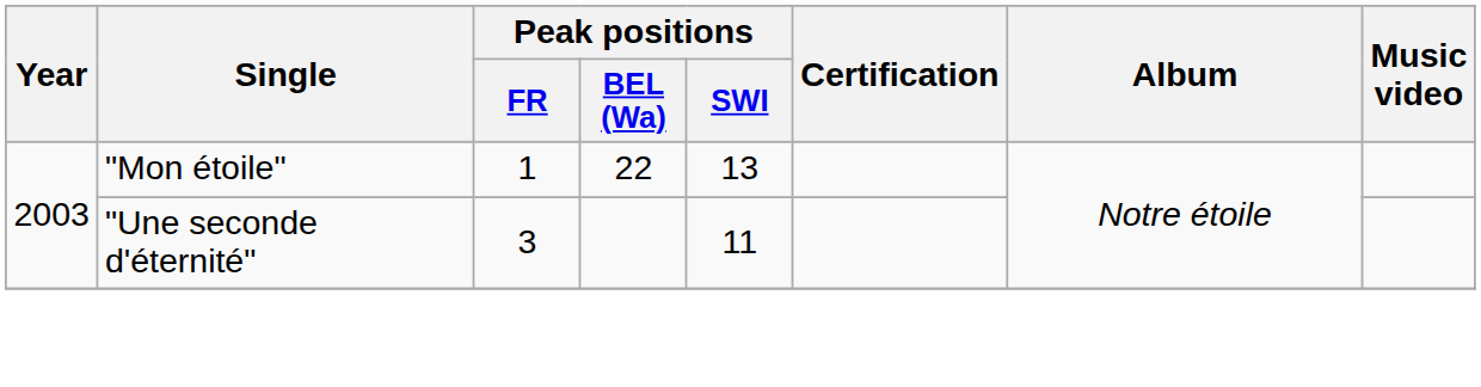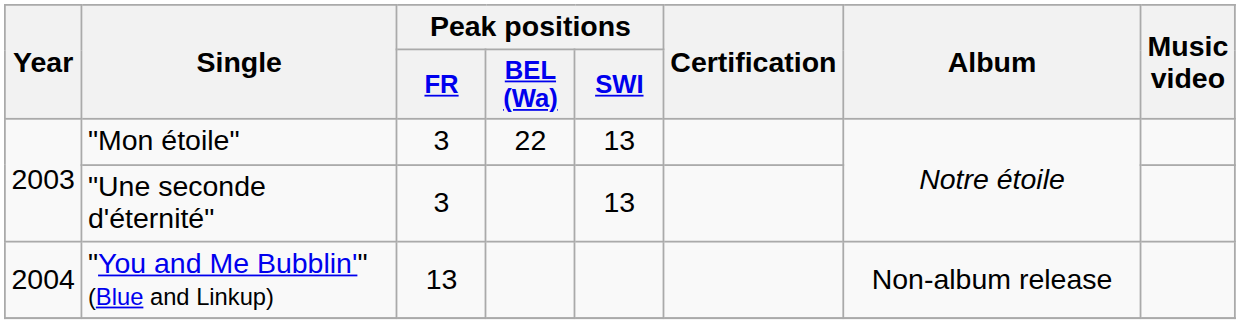 <table class="wikitable">
 <tr>
 <th align="center" rowspan="2" width="10">Year</th>
 <th align="center" rowspan="2" width="170">Single</th>
 <th align="center" colspan="3" width="20">Peak positions</th>
 <th align="center" rowspan="2" width="70">Certification</th>
 <th align="center" rowspan="2" width="160">Album</th>
 <th align="center" rowspan="2" width="20">Music<br>video</th>
 </tr>
 <tr>
 <th scope="col" style="width:3em;font-size:90%;"><a href='#'>FR</a><br></th>
 <th scope="col" style="width:3em;font-size:90%;"><a href='#'>BEL <br>(Wa)</a><br></th>
 <th scope="col" style="width:3em;font-size:90%;"><a href='#'>SWI</a><br></th>
 </tr>
 <tr>
 <td style="text-align:center;" rowspan=2>2003</td>
 <td>"Mon étoile"</td>
-<td style="text-align:center;">1</td>
+<td style="text-align:center;">3</td>
 <td style="text-align:center;">22</td>
 <td style="text-align:center;">13</td>
 <td style="text-align:center;"></td>
 <td style="text-align:center;" rowspan=2><em>Notre étoile</em></td>
 <td style="text-align:center;"></td>
 </tr>
 <tr>
 <td>"Une seconde d'éternité"</td>
 <td style="text-align:center;">3</td>
 <td style="text-align:center;"></td>
-<td style="text-align:center;">11</td>
+<td style="text-align:center;">13</td>
 <td style="text-align:center;"></td>
+<td style="text-align:center;"></td>
+</tr>
+<tr>
+<td style="text-align:center;" rowspan=1>2004</td>
+<td>"<a href='#'>You and Me Bubblin'</a>" <br><small>(<a href='#'>Blue</a> and Linkup)</small></td>
+<td style="text-align:center;">13</td>
+<td style="text-align:center;"></td>
+<td style="text-align:center;"></td>
+<td style="text-align:center;"></td>
+<td style="text-align:center;" rowspan=1>Non-album release</td>
 <td style="text-align:center;"></td>
 </tr>
 <tr>
 </tr>
 </table>
